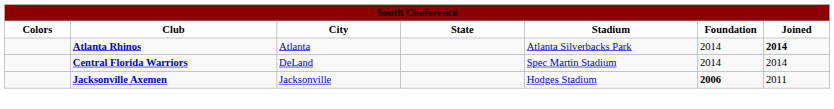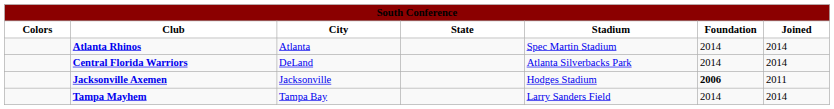 <table class="wikitable" style="width: 99%">
 <tr>
 <td style="background:darkred; text-align:center;" colspan="7"><strong><span>South Conference</span></strong></td>
 </tr>
 <tr>
 <th style="background:white; width:8%">Colors</th>
 <th style="background:white; width:25%">Club</th>
 <th style="background:white; width:15%">City</th>
 <th style="background:white; width:15%">State</th>
 <th style="background:white; width:21%">Stadium</th>
 <th style="background:white; width:8%">Foundation</th>
 <th style="background:white; width:8%">Joined</th>
 </tr>
 <tr>
 <td style="text-align:center;"></td>
 <td><strong><a href='#'>Atlanta Rhinos</a></strong></td>
 <td><a href='#'>Atlanta</a></td>
 <td></td>
-<td><a href='#'>Atlanta Silverbacks Park</a></td>
+<td><a href='#'>Spec Martin Stadium</a></td>
 <td>2014</td>
-<td><strong>2014</strong></td>
+<td>2014</td>
 </tr>
 <tr>
 <td style="text-align:center;"></td>
 <td><strong><a href='#'>Central Florida Warriors</a></strong></td>
 <td><a href='#'>DeLand</a></td>
 <td></td>
-<td><a href='#'>Spec Martin Stadium</a></td>
+<td><a href='#'>Atlanta Silverbacks Park</a></td>
 <td>2014</td>
 <td>2014</td>
 </tr>
 <tr>
 <td style="text-align:center;"></td>
 <td><strong><a href='#'>Jacksonville Axemen</a></strong></td>
 <td><a href='#'>Jacksonville</a></td>
 <td></td>
 <td><a href='#'>Hodges Stadium</a></td>
 <td><strong>2006</strong></td>
 <td>2011</td>
 </tr>
+<tr>
+<td style="text-align:center;"></td>
+<td><strong><a href='#'>Tampa Mayhem</a></strong></td>
+<td><a href='#'>Tampa Bay</a></td>
+<td></td>
+<td><a href='#'>Larry Sanders Field</a></td>
+<td>2014</td>
+<td>2014</td>
+</tr>
 </table>
